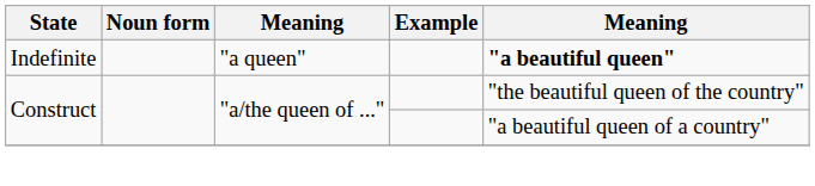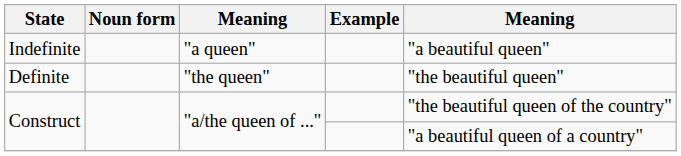 <table class="wikitable">
 <tr>
 <th>State</th>
 <th>Noun form</th>
 <th>Meaning</th>
 <th>Example</th>
 <th>Meaning</th>
 </tr>
 <tr>
 <td>Indefinite</td>
 <td> <em></em></td>
 <td>"a queen"</td>
 <td> <em></em></td>
-<td><strong>"a beautiful queen"</strong></td>
+<td>"a beautiful queen"</td>
+</tr>
+<tr>
+<td>Definite</td>
+<td> <em></em></td>
+<td>"the queen"</td>
+<td> <em></em></td>
+<td>"the beautiful queen"</td>
 </tr>
 <tr>
 <td rowspan="2">Construct</td>
 <td rowspan="2"> <em></em></td>
 <td rowspan="2">"a/the queen of ..."</td>
 <td> <em></em></td>
 <td>"the beautiful queen of the country"</td>
 </tr>
 <tr>
 <td>  <em></em></td>
 <td>"a beautiful queen of a country"</td>
 </tr>
 <tr>
 </tr>
 </table>
